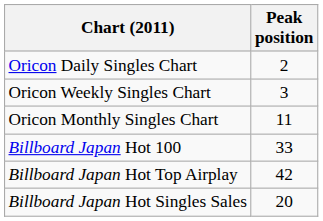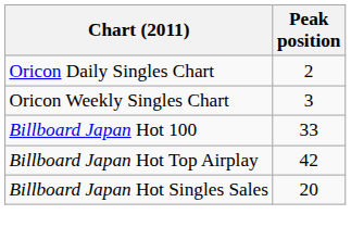 <table class="wikitable sortable" border="1">
 <tr>
 <th>Chart (2011)</th>
 <th>Peak<br>position</th>
 </tr>
 <tr>
 <td><a href='#'>Oricon</a> Daily Singles Chart</td>
 <td style="text-align:center;">2</td>
 </tr>
 <tr>
 <td>Oricon Weekly Singles Chart</td>
 <td style="text-align:center;">3</td>
 </tr>
 <tr>
-<td>Oricon Monthly Singles Chart</td>
-<td style="text-align:center;">11</td>
-</tr>
-<tr>
 <td><em><a href='#'>Billboard Japan</a></em> Hot 100</td>
 <td style="text-align:center;">33</td>
 </tr>
 <tr>
 <td><em>Billboard Japan</em> Hot Top Airplay</td>
 <td style="text-align:center;">42</td>
 </tr>
 <tr>
 <td><em>Billboard Japan</em> Hot Singles Sales</td>
 <td style="text-align:center;">20</td>
 </tr>
 </table>
